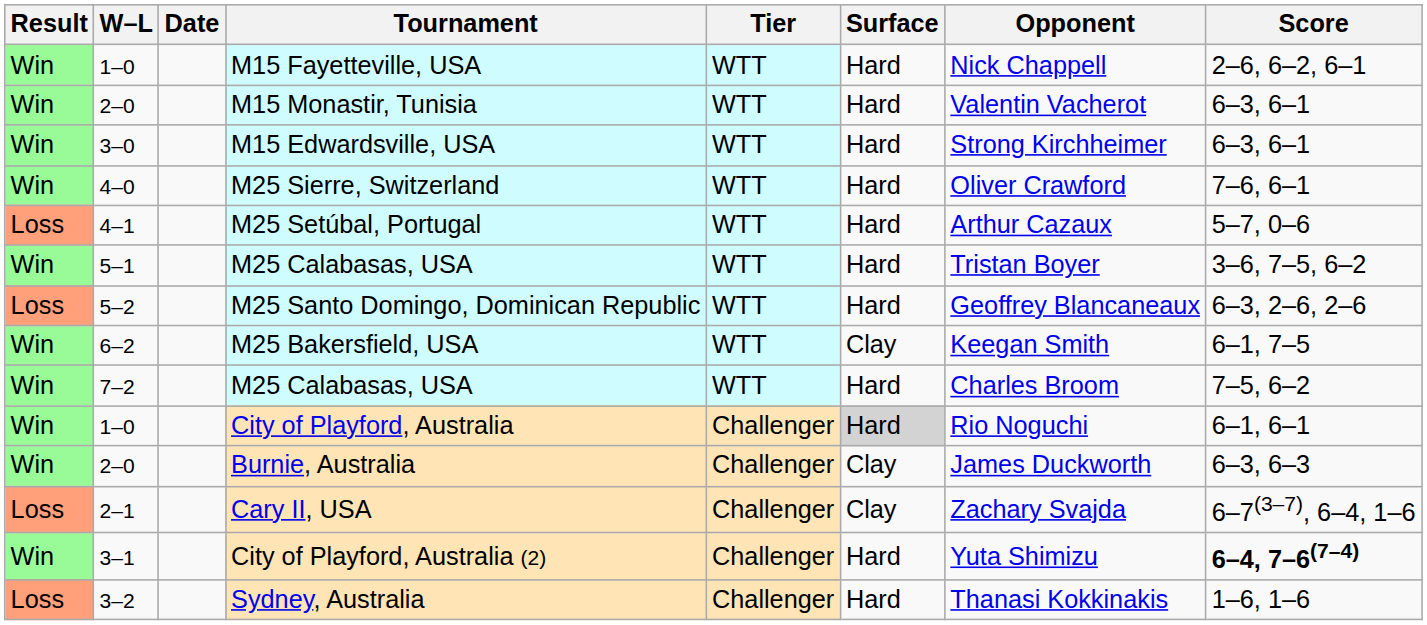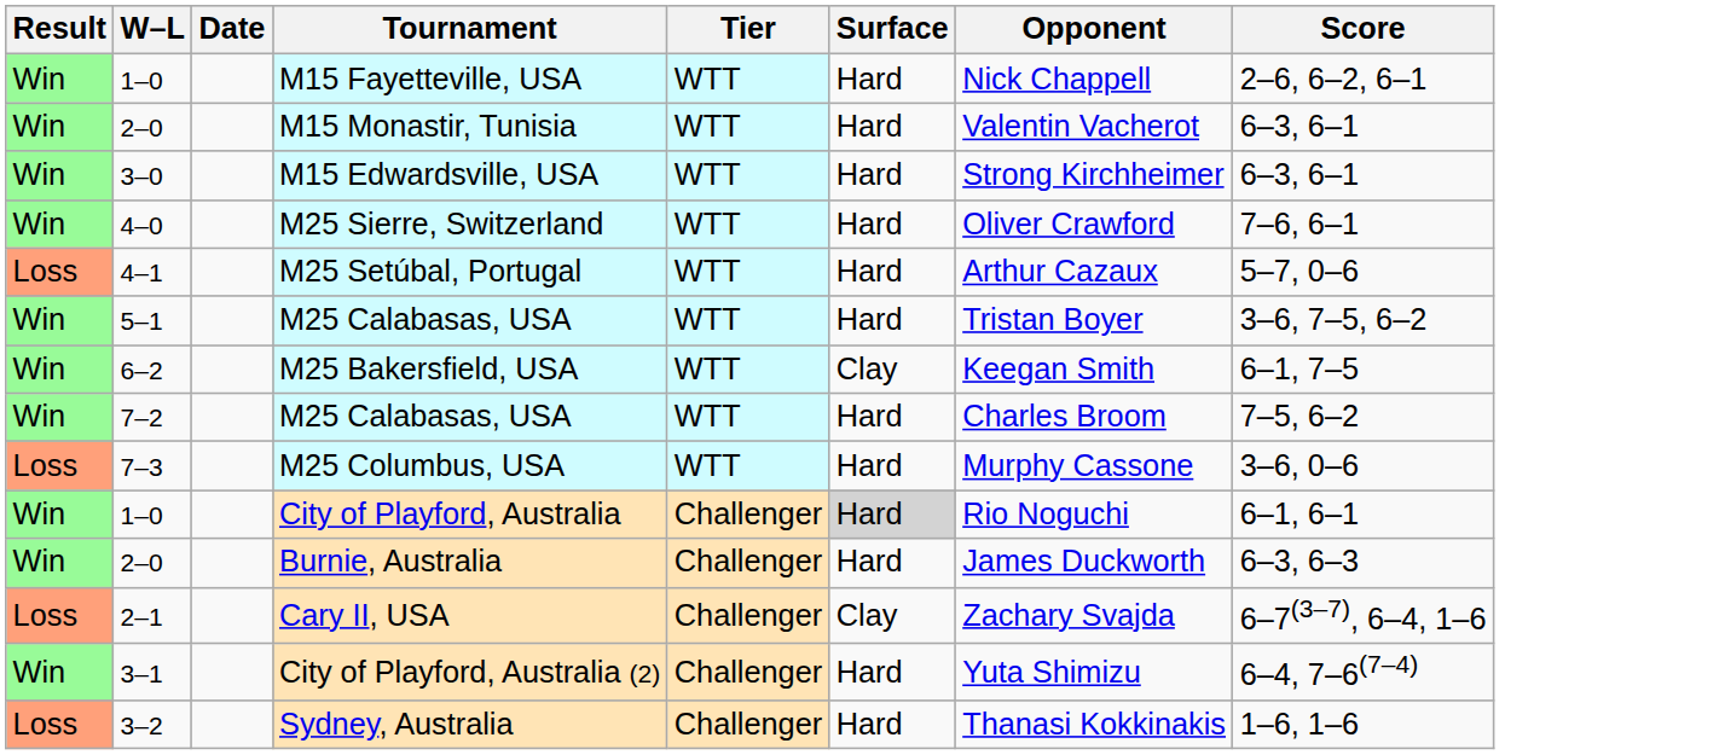 <table class= "sortable wikitable">
 <tr>
 <th>Result</th>
 <th class="unsortable">W–L</th>
 <th>Date</th>
 <th>Tournament</th>
 <th>Tier</th>
 <th>Surface</th>
 <th>Opponent</th>
 <th class="unsortable">Score</th>
 </tr>
 <tr>
 <td bgcolor=98fb98>Win</td>
 <td><small>1–0</small></td>
 <td></td>
 <td style="background:#cffcff;">M15 Fayetteville, USA</td>
 <td style="background:#cffcff;">WTT</td>
 <td>Hard</td>
 <td> <a href='#'>Nick Chappell</a></td>
 <td>2–6, 6–2, 6–1</td>
 </tr>
 <tr>
 <td bgcolor=98fb98>Win</td>
 <td><small>2–0</small></td>
 <td></td>
 <td style="background:#cffcff;">M15 Monastir, Tunisia</td>
 <td style="background:#cffcff;">WTT</td>
 <td>Hard</td>
 <td> <a href='#'>Valentin Vacherot</a></td>
 <td>6–3, 6–1</td>
 </tr>
 <tr>
 <td bgcolor=98fb98>Win</td>
 <td><small>3–0</small></td>
 <td></td>
 <td style="background:#cffcff;">M15 Edwardsville, USA</td>
 <td style="background:#cffcff;">WTT</td>
 <td>Hard</td>
 <td> <a href='#'>Strong Kirchheimer</a></td>
 <td>6–3, 6–1</td>
 </tr>
 <tr>
 <td bgcolor=98fb98>Win</td>
 <td><small>4–0</small></td>
 <td></td>
 <td style="background:#cffcff;">M25 Sierre, Switzerland</td>
 <td style="background:#cffcff;">WTT</td>
 <td>Hard</td>
 <td> <a href='#'>Oliver Crawford</a></td>
 <td>7–6, 6–1</td>
 </tr>
 <tr>
 <td bgcolor=ffa07a>Loss</td>
 <td><small>4–1</small></td>
 <td></td>
 <td style="background:#cffcff;">M25 Setúbal, Portugal</td>
 <td style="background:#cffcff;">WTT</td>
 <td>Hard</td>
 <td> <a href='#'>Arthur Cazaux</a></td>
 <td>5–7, 0–6</td>
 </tr>
 <tr>
 <td bgcolor=98fb98>Win</td>
 <td><small>5–1</small></td>
 <td></td>
 <td style="background:#cffcff;">M25 Calabasas, USA</td>
 <td style="background:#cffcff;">WTT</td>
 <td>Hard</td>
 <td> <a href='#'>Tristan Boyer</a></td>
 <td>3–6, 7–5, 6–2</td>
 </tr>
 <tr>
-<td bgcolor=ffa07a>Loss</td>
-<td><small>5–2</small></td>
-<td></td>
-<td style="background:#cffcff;">M25 Santo Domingo, Dominican Republic</td>
-<td style="background:#cffcff;">WTT</td>
-<td>Hard</td>
-<td> <a href='#'>Geoffrey Blancaneaux</a></td>
-<td>6–3, 2–6, 2–6</td>
-</tr>
-<tr>
 <td bgcolor=98fb98>Win</td>
 <td><small>6–2</small></td>
 <td></td>
 <td style="background:#cffcff;">M25 Bakersfield, USA</td>
 <td style="background:#cffcff;">WTT</td>
 <td>Clay</td>
 <td> <a href='#'>Keegan Smith</a></td>
 <td>6–1, 7–5</td>
 </tr>
 <tr>
 <td bgcolor=98fb98>Win</td>
 <td><small>7–2</small></td>
 <td></td>
 <td style="background:#cffcff;">M25 Calabasas, USA</td>
 <td style="background:#cffcff;">WTT</td>
 <td>Hard</td>
 <td> <a href='#'>Charles Broom</a></td>
 <td>7–5, 6–2</td>
 </tr>
 <tr>
+<td bgcolor=ffa07a>Loss</td>
+<td><small>7–3</small></td>
+<td></td>
+<td style="background:#cffcff;">M25 Columbus, USA</td>
+<td style="background:#cffcff;">WTT</td>
+<td>Hard</td>
+<td> <a href='#'>Murphy Cassone</a></td>
+<td>3–6, 0–6</td>
+</tr>
+<tr>
 <td bgcolor=98fb98>Win</td>
 <td><small>1–0</small></td>
 <td><a href='#'></a></td>
 <td style="background:moccasin;"><a href='#'>City of Playford</a>, Australia</td>
 <td style="background:moccasin;">Challenger</td>
 <td style="background: lightgrey;">Hard</td>
 <td> <a href='#'>Rio Noguchi</a></td>
 <td>6–1, 6–1</td>
 </tr>
 <tr>
 <td bgcolor=98fb98>Win</td>
 <td><small>2–0</small></td>
 <td><a href='#'></a></td>
 <td style="background:moccasin"><a href='#'>Burnie</a>, Australia</td>
 <td style="background:moccasin">Challenger</td>
-<td>Clay</td>
+<td>Hard</td>
 <td> <a href='#'>James Duckworth</a></td>
 <td>6–3, 6–3</td>
 </tr>
 <tr>
 <td bgcolor=ffa07a>Loss</td>
 <td><small>2–1</small></td>
 <td><a href='#'></a></td>
 <td style="background:moccasin"><a href='#'>Cary II</a>, USA</td>
 <td style="background:moccasin">Challenger</td>
 <td>Clay</td>
 <td> <a href='#'>Zachary Svajda</a></td>
 <td>6–7<sup>(3–7)</sup>, 6–4, 1–6</td>
 </tr>
 <tr>
 <td bgcolor=98fb98>Win</td>
 <td><small>3–1</small></td>
 <td><a href='#'></a></td>
 <td style="background:moccasin;">City of Playford, Australia <small>(2)</small></td>
 <td style="background:moccasin;">Challenger</td>
 <td>Hard</td>
 <td> <a href='#'>Yuta Shimizu</a></td>
-<td><strong>6–4, 7–6<sup>(7–4)</sup></strong></td>
+<td>6–4, 7–6<sup>(7–4)</sup></td>
 </tr>
 <tr>
 <td bgcolor=ffa07a>Loss</td>
 <td><small>3–2</small></td>
 <td><a href='#'></a></td>
 <td style="background:moccasin"><a href='#'>Sydney</a>, Australia</td>
 <td style="background:moccasin">Challenger</td>
 <td>Hard</td>
 <td> <a href='#'>Thanasi Kokkinakis</a></td>
 <td>1–6, 1–6</td>
 </tr>
 </table>
